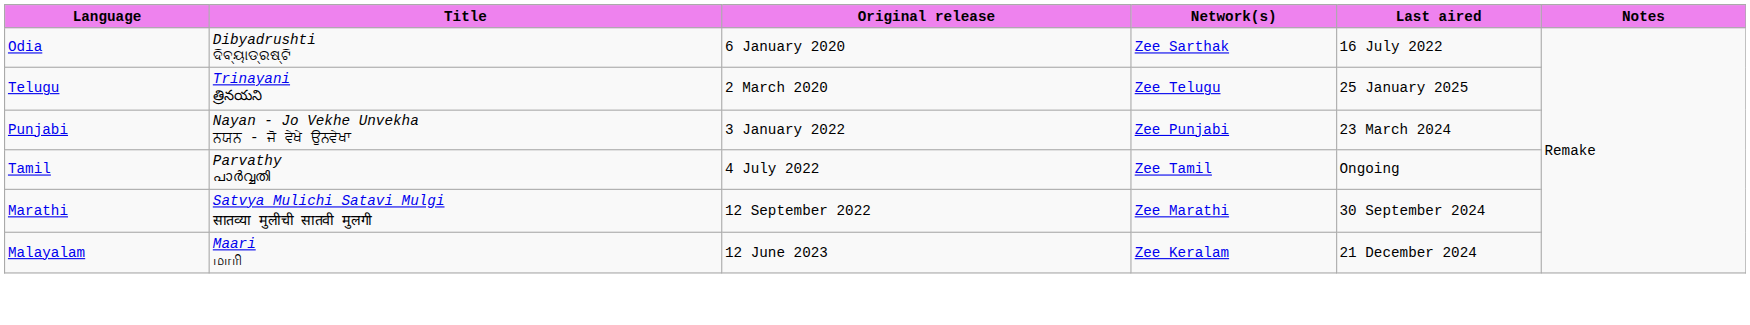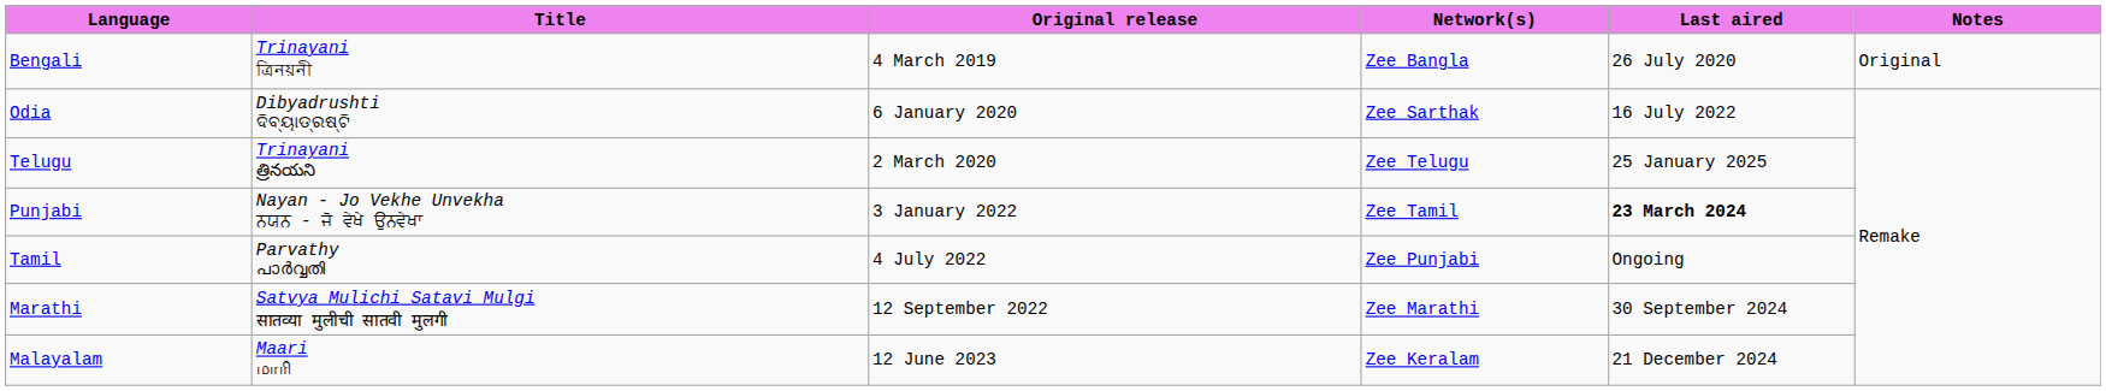 <table class="wikitable" style="width: 100%; margin-right: 0;">
 <tr>
 <th style="background:Violet; width:10%;">Language</th>
 <th style="background:Violet; width:25%;">Title</th>
 <th style="background:Violet; width:20%;">Original release</th>
 <th style="background:Violet; width:10%;">Network(s)</th>
 <th style="background:Violet; width:10%;">Last aired</th>
 <th style="background:Violet; width:10%;">Notes</th>
+</tr>
+<tr>
+<td><a href='#'>Bengali</a></td>
+<td><em><a href='#'>Trinayani</a></em> <br> ত্রিনয়নী</td>
+<td>4 March 2019</td>
+<td><a href='#'>Zee Bangla</a></td>
+<td>26 July 2020</td>
+<td>Original</td>
 </tr>
 <tr>
 <td><a href='#'>Odia</a></td>
 <td><em>Dibyadrushti</em> <br> ଦିବ୍ୟାଡ୍ରଷ୍ଟି</td>
 <td>6 January 2020</td>
 <td><a href='#'>Zee Sarthak</a></td>
 <td>16 July 2022</td>
 <td rowspan="6">Remake</td>
 </tr>
 <tr>
 <td><a href='#'>Telugu</a></td>
 <td><em><a href='#'>Trinayani</a></em> <br> త్రినయని</td>
 <td>2 March 2020</td>
 <td><a href='#'>Zee Telugu</a></td>
 <td>25 January 2025</td>
 </tr>
 <tr>
 <td><a href='#'>Punjabi</a></td>
 <td><em>Nayan - Jo Vekhe Unvekha</em> <br> ਨਯਨ - ਜੋ ਵੇਖੇ ਉਨਵੇਖਾ</td>
 <td>3 January 2022</td>
-<td><a href='#'>Zee Punjabi</a></td>
-<td>23 March 2024</td>
+<td><a href='#'>Zee Tamil</a></td>
+<td><strong>23 March 2024</strong></td>
 </tr>
 <tr>
 <td><a href='#'>Tamil</a></td>
 <td><em>Parvathy</em> <br> പാർവ്വതി</td>
 <td>4 July 2022</td>
-<td><a href='#'>Zee Tamil</a></td>
+<td><a href='#'>Zee Punjabi</a></td>
 <td>Ongoing</td>
 </tr>
 <tr>
 <td><a href='#'>Marathi</a></td>
 <td><em><a href='#'>Satvya Mulichi Satavi Mulgi</a></em> <br> सातव्या मुलीची सातवी मुलगी</td>
 <td>12 September 2022</td>
 <td><a href='#'>Zee Marathi</a></td>
 <td>30 September 2024</td>
 </tr>
 <tr>
 <td><a href='#'>Malayalam</a></td>
 <td><em><a href='#'>Maari</a></em> <br> மாரி</td>
 <td>12 June 2023</td>
 <td><a href='#'>Zee Keralam</a></td>
 <td>21 December 2024</td>
 </tr>
 </table>
